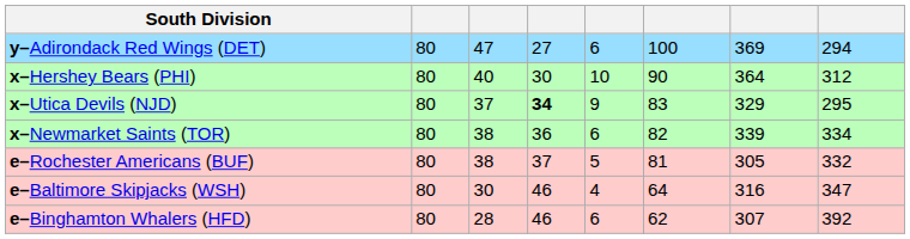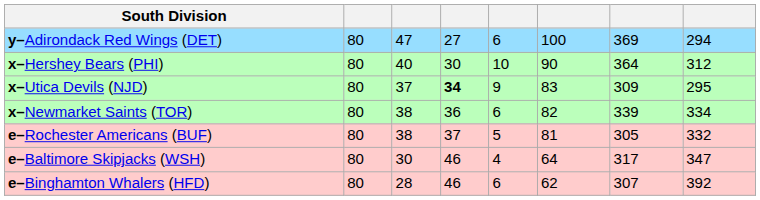 <table class="wikitable" style="width:50em">
 <tr>
 <th width="35%">South Division</th>
 <th width="5%"></th>
 <th width="5%"></th>
 <th width="5%"></th>
 <th width="5%"></th>
 <th width="7.5%"></th>
 <th width="7.5%"></th>
 <th width="7.5%"></th>
 </tr>
 <tr bgcolor="#97DEFF">
 <td><strong>y–</strong><a href='#'>Adirondack Red Wings</a> (<a href='#'>DET</a>)</td>
 <td>80</td>
 <td>47</td>
 <td>27</td>
 <td>6</td>
 <td>100</td>
 <td>369</td>
 <td>294</td>
 </tr>
 <tr bgcolor="#bbffbb">
 <td><strong>x–</strong><a href='#'>Hershey Bears</a> (<a href='#'>PHI</a>)</td>
 <td>80</td>
 <td>40</td>
 <td>30</td>
 <td>10</td>
 <td>90</td>
 <td>364</td>
 <td>312</td>
 </tr>
 <tr bgcolor="#bbffbb">
 <td><strong>x–</strong><a href='#'>Utica Devils</a> (<a href='#'>NJD</a>)</td>
 <td>80</td>
 <td>37</td>
 <td><strong>34</strong></td>
 <td>9</td>
 <td>83</td>
-<td>329</td>
+<td>309</td>
 <td>295</td>
 </tr>
 <tr bgcolor="#bbffbb">
 <td><strong>x–</strong><a href='#'>Newmarket Saints</a> (<a href='#'>TOR</a>)</td>
 <td>80</td>
 <td>38</td>
 <td>36</td>
 <td>6</td>
 <td>82</td>
 <td>339</td>
 <td>334</td>
 </tr>
 <tr bgcolor="#ffcccc">
 <td><strong>e–</strong><a href='#'>Rochester Americans</a> (<a href='#'>BUF</a>)</td>
 <td>80</td>
 <td>38</td>
 <td>37</td>
 <td>5</td>
 <td>81</td>
 <td>305</td>
 <td>332</td>
 </tr>
 <tr bgcolor="#ffcccc">
 <td><strong>e–</strong><a href='#'>Baltimore Skipjacks</a> (<a href='#'>WSH</a>)</td>
 <td>80</td>
 <td>30</td>
 <td>46</td>
 <td>4</td>
 <td>64</td>
-<td>316</td>
+<td>317</td>
 <td>347</td>
 </tr>
 <tr bgcolor="#ffcccc">
 <td><strong>e–</strong><a href='#'>Binghamton Whalers</a> (<a href='#'>HFD</a>)</td>
 <td>80</td>
 <td>28</td>
 <td>46</td>
 <td>6</td>
 <td>62</td>
 <td>307</td>
 <td>392</td>
 </tr>
 </table>
